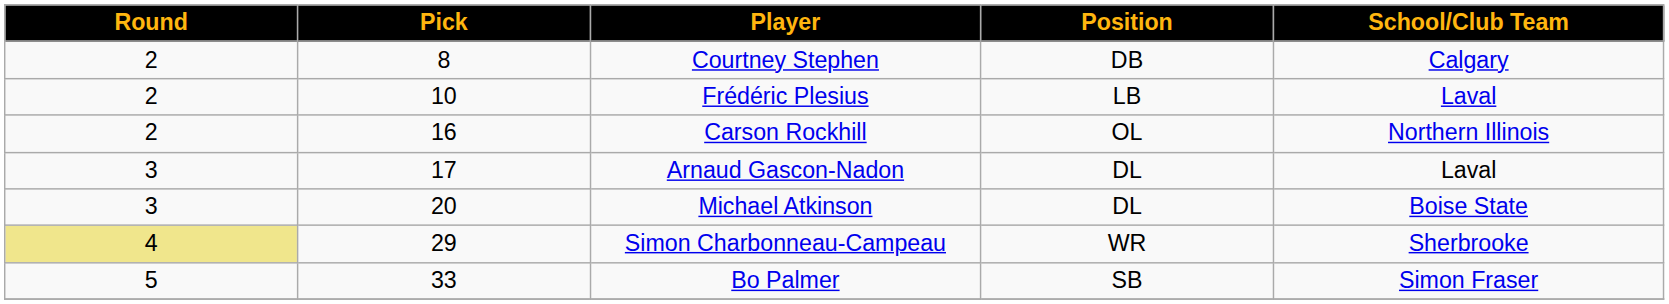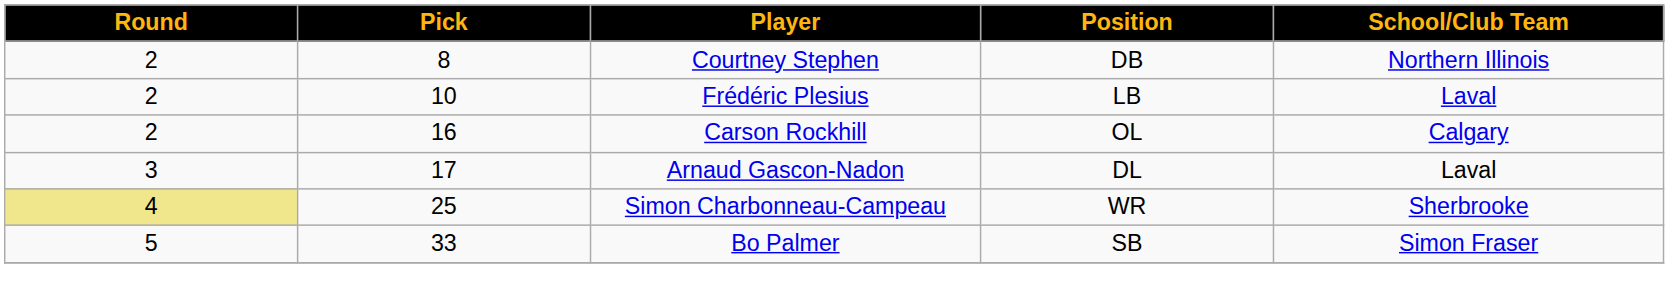 <table class="wikitable sortable">
 <tr>
 <th style="background:black;color:#FFB60F;" width="15%">Round</th>
 <th style="background:black;color:#FFB60F;" width="15%">Pick</th>
 <th style="background:black;color:#FFB60F;" width="20%">Player</th>
 <th style="background:black;color:#FFB60F;" width="15%">Position</th>
 <th style="background:black;color:#FFB60F;" width="20%">School/Club Team</th>
 </tr>
 <tr align="center">
 <td>2</td>
 <td>8</td>
 <td><a href='#'>Courtney Stephen</a></td>
 <td>DB</td>
-<td><a href='#'>Calgary</a></td>
+<td><a href='#'>Northern Illinois</a></td>
 </tr>
 <tr align="center">
 <td>2</td>
 <td>10</td>
 <td><a href='#'>Frédéric Plesius</a></td>
 <td>LB</td>
 <td><a href='#'>Laval</a></td>
 </tr>
 <tr align="center">
 <td>2</td>
 <td>16</td>
 <td><a href='#'>Carson Rockhill</a></td>
 <td>OL</td>
-<td><a href='#'>Northern Illinois</a></td>
+<td><a href='#'>Calgary</a></td>
 </tr>
 <tr align="center">
 <td>3</td>
 <td>17</td>
 <td><a href='#'>Arnaud Gascon-Nadon</a></td>
 <td>DL</td>
 <td>Laval</td>
 </tr>
 <tr align="center">
-<td>3</td>
-<td>20</td>
-<td><a href='#'>Michael Atkinson</a></td>
-<td>DL</td>
-<td><a href='#'>Boise State</a></td>
-</tr>
-<tr align="center">
 <td style="background: khaki;">4</td>
-<td>29</td>
+<td>25</td>
 <td><a href='#'>Simon Charbonneau-Campeau</a></td>
 <td>WR</td>
 <td><a href='#'>Sherbrooke</a></td>
 </tr>
 <tr align="center">
 <td>5</td>
 <td>33</td>
 <td><a href='#'>Bo Palmer</a></td>
 <td>SB</td>
 <td><a href='#'>Simon Fraser</a></td>
 </tr>
 <tr>
 </tr>
 </table>
